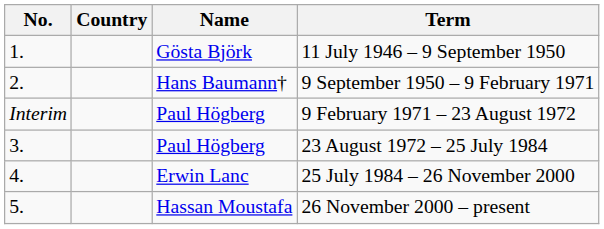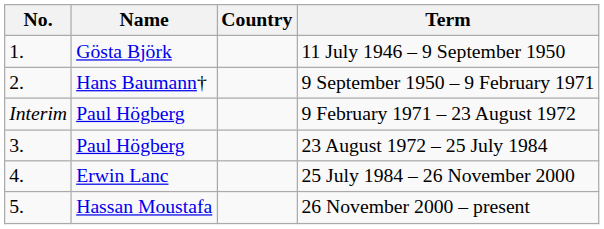 <table class="wikitable">
 <tr>
 <th>No.</th>
+<th>Name</th>
 <th>Country</th>
-<th>Name</th>
 <th>Term</th>
 </tr>
 <tr>
 <td>1.</td>
+<td><a href='#'>Gösta Björk</a></td>
 <td></td>
-<td><a href='#'>Gösta Björk</a></td>
 <td>11 July 1946 – 9 September 1950</td>
 </tr>
 <tr>
 <td>2.</td>
+<td><a href='#'>Hans Baumann</a>†</td>
 <td></td>
-<td><a href='#'>Hans Baumann</a>†</td>
 <td>9 September 1950 – 9 February 1971</td>
 </tr>
 <tr>
 <td><em>Interim</em></td>
+<td><a href='#'>Paul Högberg</a></td>
 <td></td>
-<td><a href='#'>Paul Högberg</a></td>
 <td>9 February 1971 – 23 August 1972</td>
 </tr>
 <tr>
 <td>3.</td>
+<td><a href='#'>Paul Högberg</a></td>
 <td></td>
-<td><a href='#'>Paul Högberg</a></td>
 <td>23 August 1972 – 25 July 1984</td>
 </tr>
 <tr>
 <td>4.</td>
+<td><a href='#'>Erwin Lanc</a></td>
 <td></td>
-<td><a href='#'>Erwin Lanc</a></td>
 <td>25 July 1984 – 26 November 2000</td>
 </tr>
 <tr>
 <td>5.</td>
+<td><a href='#'>Hassan Moustafa</a></td>
 <td></td>
-<td><a href='#'>Hassan Moustafa</a></td>
 <td>26 November 2000 – present</td>
 </tr>
 </table>
